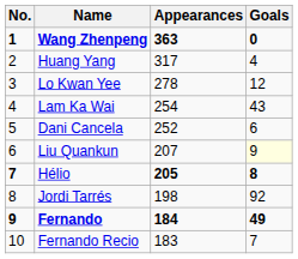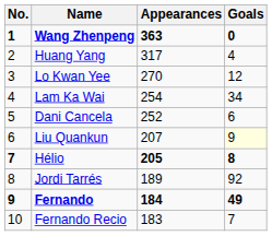 <table class="wikitable">
 <tr>
 <th>No.</th>
 <th>Name</th>
 <th>Appearances</th>
 <th>Goals</th>
 </tr>
 <tr>
 <td><strong>1</strong></td>
 <td><strong><a href='#'>Wang Zhenpeng</a></strong></td>
 <td><strong>363</strong></td>
 <td><strong>0</strong></td>
 </tr>
 <tr>
 <td>2</td>
 <td><a href='#'>Huang Yang</a></td>
 <td>317</td>
 <td>4</td>
 </tr>
 <tr>
 <td>3</td>
 <td><a href='#'>Lo Kwan Yee</a></td>
-<td>278</td>
+<td>270</td>
 <td>12</td>
 </tr>
 <tr>
 <td>4</td>
 <td><a href='#'>Lam Ka Wai</a></td>
 <td>254</td>
-<td>43</td>
+<td>34</td>
 </tr>
 <tr>
 <td>5</td>
 <td><a href='#'>Dani Cancela</a></td>
 <td>252</td>
 <td>6</td>
 </tr>
 <tr>
 <td>6</td>
 <td><a href='#'>Liu Quankun</a></td>
 <td>207</td>
 <td style="background: lightyellow;">9</td>
 </tr>
 <tr>
 <td><strong>7</strong></td>
 <td><a href='#'>Hélio</a></td>
 <td><strong>205</strong></td>
 <td><strong>8</strong></td>
 </tr>
 <tr>
 <td>8</td>
 <td><a href='#'>Jordi Tarrés</a></td>
-<td>198</td>
+<td>189</td>
 <td>92</td>
 </tr>
 <tr>
 <td><strong>9</strong></td>
 <td><strong><a href='#'>Fernando</a></strong></td>
 <td><strong>184</strong></td>
 <td><strong>49</strong></td>
 </tr>
 <tr>
 <td>10</td>
 <td><a href='#'>Fernando Recio</a></td>
 <td>183</td>
 <td>7</td>
 </tr>
 </table>
